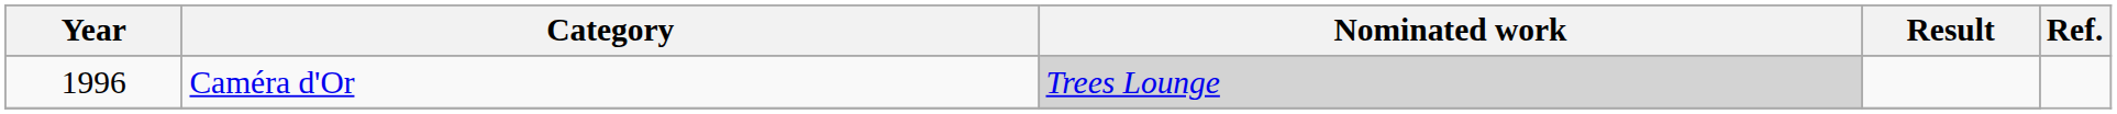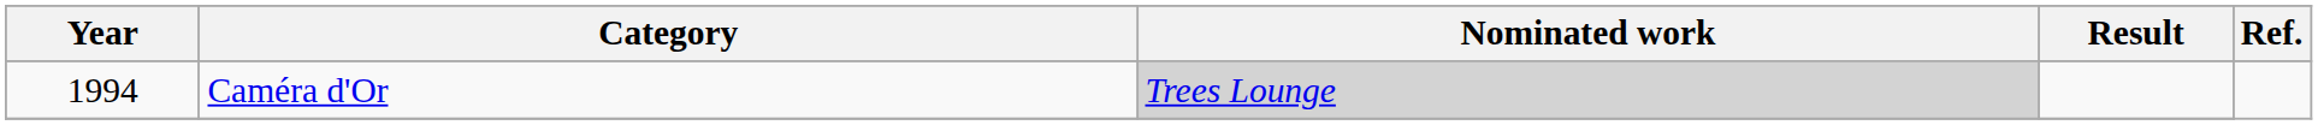 <table class=wikitable>
 <tr>
 <th scope="col" style="width:5em;">Year</th>
 <th scope="col" style="width:26em;">Category</th>
 <th scope="col" style="width:25em;">Nominated work</th>
 <th scope="col" style="width:5em;">Result</th>
 <th>Ref.</th>
 </tr>
 <tr>
-<td style="text-align:center;">1996</td>
+<td style="text-align:center;">1994</td>
 <td><a href='#'>Caméra d'Or</a></td>
 <td style="background: lightgrey;"><em><a href='#'>Trees Lounge</a></em></td>
 <td></td>
 <td rowspan=10></td>
 </tr>
 <tr>
 </tr>
 </table>
